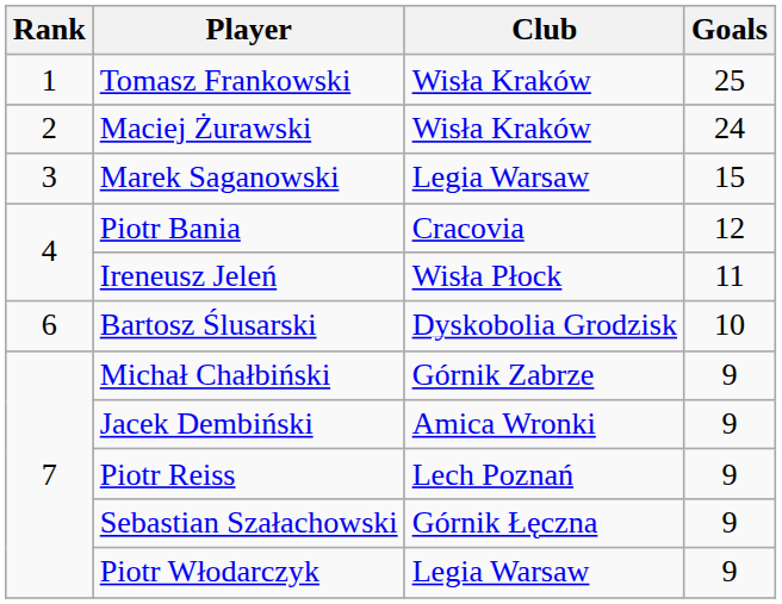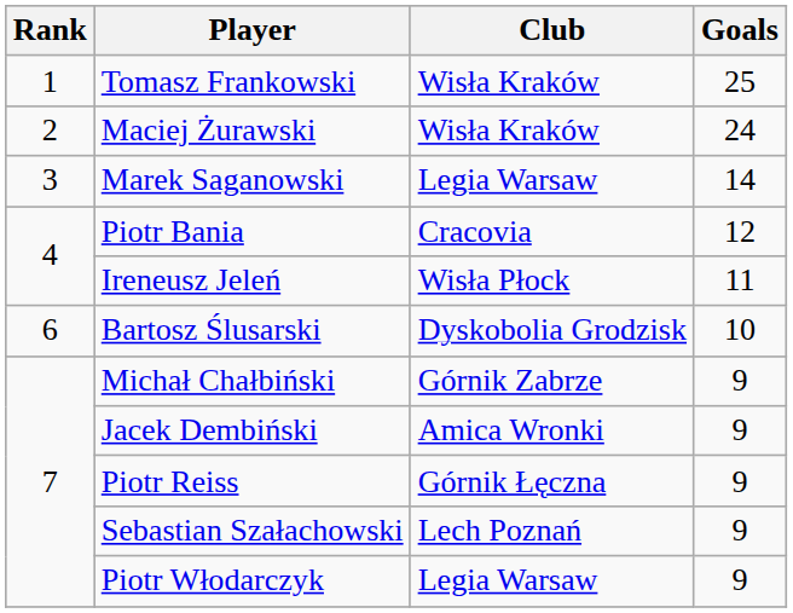 <table class="wikitable" style="text-align:center">
 <tr>
 <th>Rank</th>
 <th>Player</th>
 <th>Club</th>
 <th>Goals</th>
 </tr>
 <tr>
 <td rowspan="1">1</td>
 <td align="left"> <a href='#'>Tomasz Frankowski</a></td>
 <td align="left"><a href='#'>Wisła Kraków</a></td>
 <td>25</td>
 </tr>
 <tr>
 <td rowspan="1">2</td>
 <td align="left"> <a href='#'>Maciej Żurawski</a></td>
 <td align="left"><a href='#'>Wisła Kraków</a></td>
 <td>24</td>
 </tr>
 <tr>
 <td rowspan="1">3</td>
 <td align="left"> <a href='#'>Marek Saganowski</a></td>
 <td align="left"><a href='#'>Legia Warsaw</a></td>
-<td>15</td>
+<td>14</td>
 </tr>
 <tr>
 <td rowspan="2">4</td>
 <td align="left"> <a href='#'>Piotr Bania</a></td>
 <td align="left"><a href='#'>Cracovia</a></td>
 <td>12</td>
 </tr>
 <tr>
 <td align="left"> <a href='#'>Ireneusz Jeleń</a></td>
 <td align="left"><a href='#'>Wisła Płock</a></td>
 <td>11</td>
 </tr>
 <tr>
 <td rowspan="1">6</td>
 <td align="left"> <a href='#'>Bartosz Ślusarski</a></td>
 <td align="left"><a href='#'>Dyskobolia Grodzisk</a></td>
 <td>10</td>
 </tr>
 <tr>
 <td rowspan="6">7</td>
 <td align="left"> <a href='#'>Michał Chałbiński</a></td>
 <td align="left"><a href='#'>Górnik Zabrze</a></td>
 <td>9</td>
 </tr>
 <tr>
 <td align="left"> <a href='#'>Jacek Dembiński</a></td>
 <td align="left"><a href='#'>Amica Wronki</a></td>
 <td>9</td>
 </tr>
 <tr>
 <td align="left"> <a href='#'>Piotr Reiss</a></td>
-<td align="left"><a href='#'>Lech Poznań</a></td>
+<td align="left"><a href='#'>Górnik Łęczna</a></td>
 <td>9</td>
 </tr>
 <tr>
 <td align="left"> <a href='#'>Sebastian Szałachowski</a></td>
-<td align="left"><a href='#'>Górnik Łęczna</a></td>
+<td align="left"><a href='#'>Lech Poznań</a></td>
 <td>9</td>
 </tr>
 <tr>
 <td align="left"> <a href='#'>Piotr Włodarczyk</a></td>
 <td align="left"><a href='#'>Legia Warsaw</a></td>
 <td>9</td>
 </tr>
 </table>
